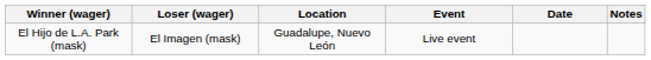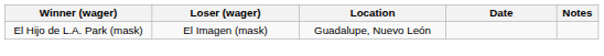 <table class="wikitable sortable" width=100%  style="text-align: center">
 <tr>
 <th width=20% scope="col">Winner (wager)</th>
 <th width=20% scope="col">Loser (wager)</th>
 <th width=20% scope="col">Location</th>
-<th width=20% scope="col">Event</th>
 <th width=15% scope="col">Date</th>
 <th class="unsortable" width=5% scope="col">Notes</th>
 </tr>
 <tr>
 <td>El Hijo de L.A. Park (mask)</td>
 <td>El Imagen (mask)</td>
 <td>Guadalupe, Nuevo León</td>
-<td>Live event</td>
 <td></td>
 <td></td>
 </tr>
 </table>
